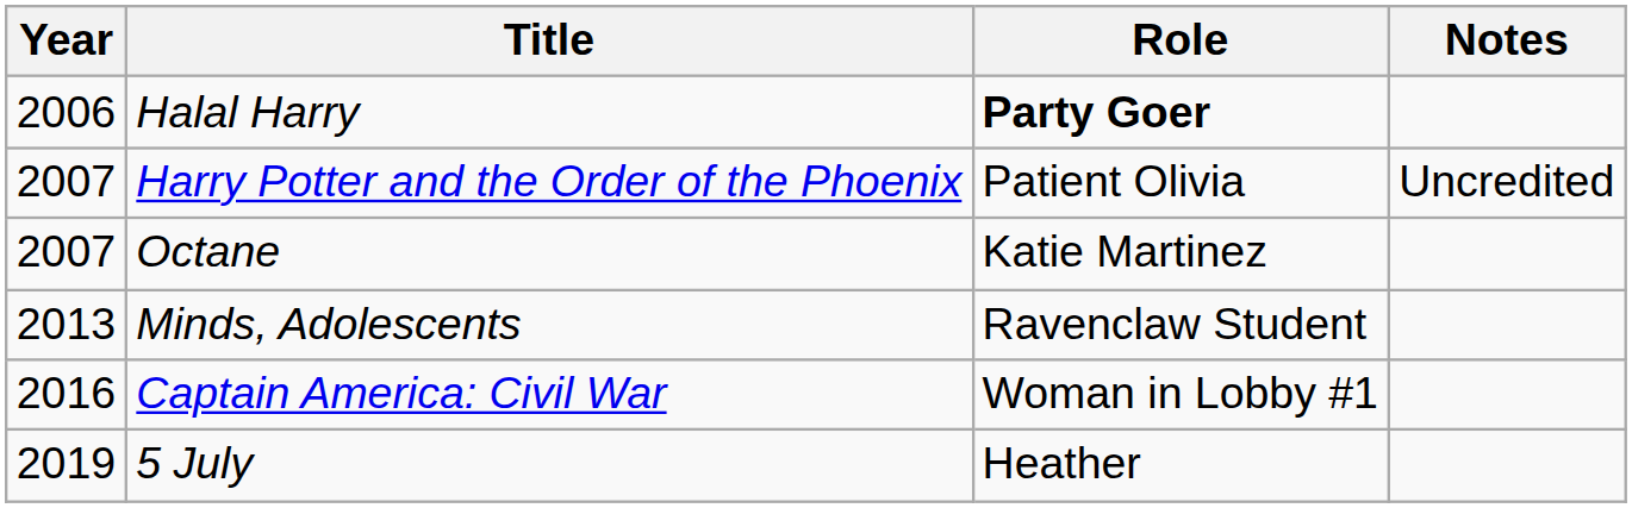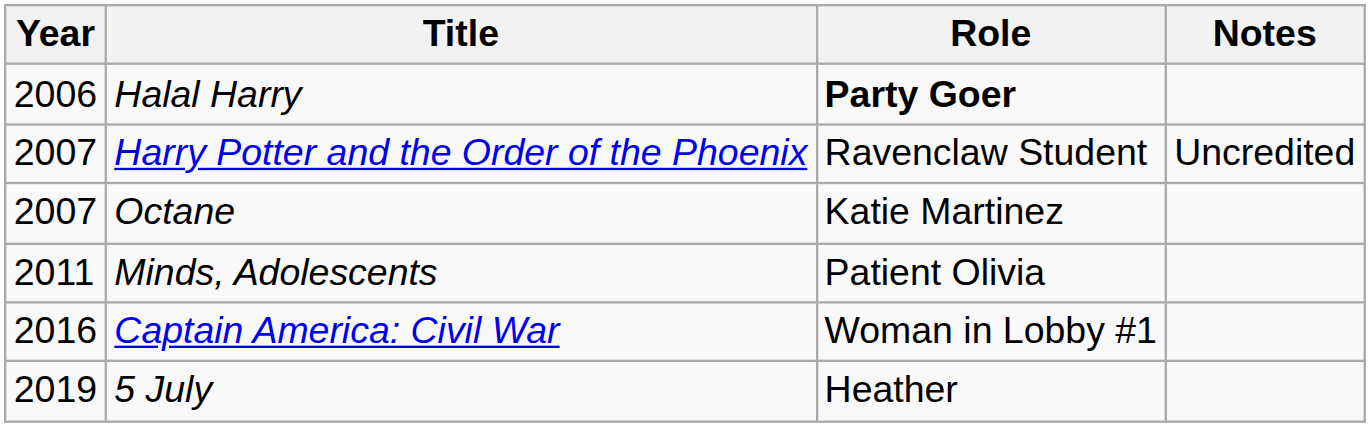 <table class="wikitable sortable">
 <tr>
 <th>Year</th>
 <th>Title</th>
 <th>Role</th>
 <th>Notes</th>
 </tr>
 <tr>
 <td>2006</td>
 <td><em>Halal Harry</em></td>
 <td><strong>Party Goer</strong></td>
 <td></td>
 </tr>
 <tr>
 <td>2007</td>
 <td><a href='#'><em>Harry Potter and the Order of the Phoenix</em></a></td>
-<td>Patient Olivia</td>
+<td>Ravenclaw Student</td>
 <td>Uncredited</td>
 </tr>
 <tr>
 <td>2007</td>
 <td><em>Octane</em></td>
 <td>Katie Martinez</td>
 <td></td>
 </tr>
 <tr>
-<td>2013</td>
+<td>2011</td>
 <td><em>Minds, Adolescents</em></td>
-<td>Ravenclaw Student</td>
+<td>Patient Olivia</td>
 <td></td>
 </tr>
 <tr>
 <td>2016</td>
 <td><em><a href='#'>Captain America: Civil War</a></em></td>
 <td>Woman in Lobby #1</td>
 <td></td>
 </tr>
 <tr>
 <td>2019</td>
 <td><em>5 July</em></td>
 <td>Heather</td>
 <td></td>
 </tr>
 </table>
